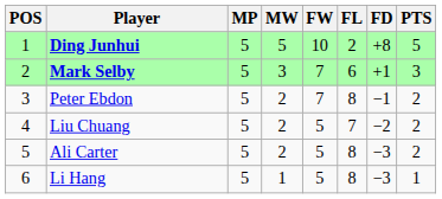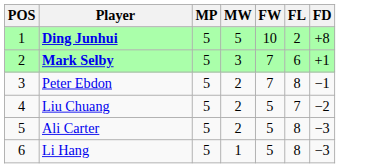 <table class="wikitable" style="text-align: center;">
 <tr>
 <th width=20>POS</th>
 <th width=165>Player</th>
 <th width=20>MP</th>
 <th width=20>MW</th>
 <th width=20>FW</th>
 <th width=20>FL</th>
 <th width=20>FD</th>
-<th width=20>PTS</th>
 </tr>
 <tr style="background:#aaffaa;">
 <td>1</td>
 <td style="text-align:left;"> <strong><a href='#'>Ding Junhui</a></strong></td>
 <td>5</td>
 <td>5</td>
 <td>10</td>
 <td>2</td>
 <td>+8</td>
-<td>5</td>
 </tr>
 <tr style="background:#aaffaa;">
 <td>2</td>
 <td style="text-align:left;"> <strong><a href='#'>Mark Selby</a></strong></td>
 <td>5</td>
 <td>3</td>
 <td>7</td>
 <td>6</td>
 <td>+1</td>
-<td>3</td>
 </tr>
 <tr>
 <td>3</td>
 <td style="text-align:left;"> <a href='#'>Peter Ebdon</a></td>
 <td>5</td>
 <td>2</td>
 <td>7</td>
 <td>8</td>
 <td>−1</td>
-<td>2</td>
 </tr>
 <tr>
 <td>4</td>
 <td style="text-align:left;"> <a href='#'>Liu Chuang</a></td>
 <td>5</td>
 <td>2</td>
 <td>5</td>
 <td>7</td>
 <td>−2</td>
-<td>2</td>
 </tr>
 <tr>
 <td>5</td>
 <td style="text-align:left;"> <a href='#'>Ali Carter</a></td>
 <td>5</td>
 <td>2</td>
 <td>5</td>
 <td>8</td>
 <td>−3</td>
-<td>2</td>
 </tr>
 <tr>
 <td>6</td>
 <td style="text-align:left;"> <a href='#'>Li Hang</a></td>
 <td>5</td>
 <td>1</td>
 <td>5</td>
 <td>8</td>
 <td>−3</td>
-<td>1</td>
 </tr>
 </table>
